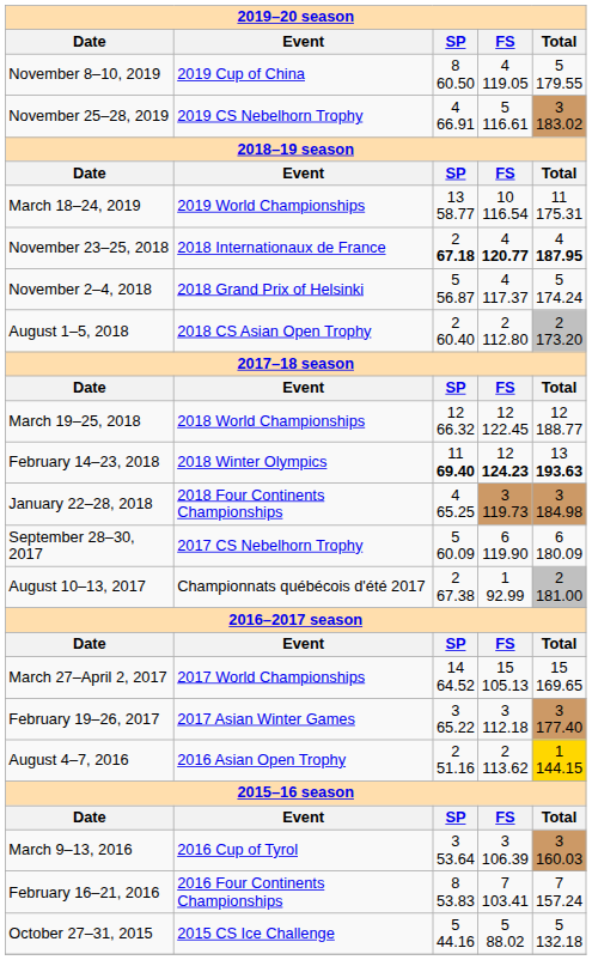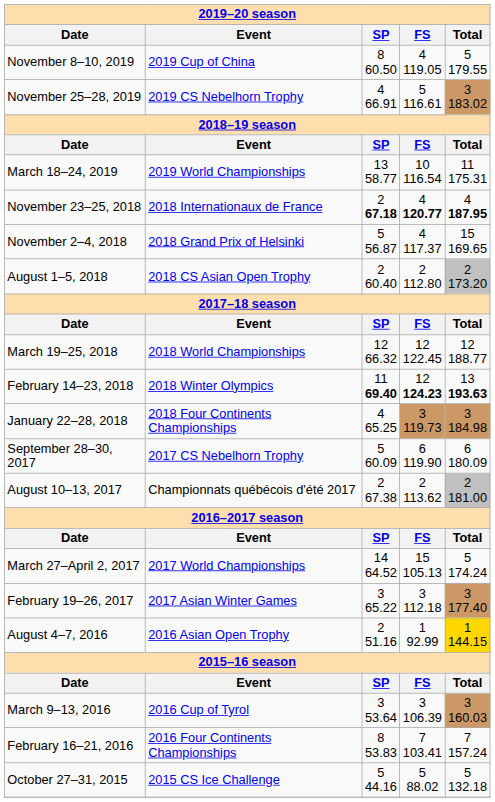 <table class="wikitable">
 <tr>
 <th style="background-color: #ffdead;" colspan=6 align=center><a href='#'>2019–20 season</a></th>
 </tr>
 <tr>
 <th>Date</th>
 <th>Event</th>
 <th><a href='#'>SP</a></th>
 <th><a href='#'>FS</a></th>
 <th>Total</th>
 </tr>
 <tr>
 <td>November 8–10, 2019</td>
 <td><a href='#'>2019 Cup of China</a></td>
 <td align=center>8 <br> 60.50</td>
 <td align=center>4 <br> 119.05</td>
 <td align=center>5 <br> 179.55</td>
 </tr>
 <tr>
 <td>November 25–28, 2019</td>
 <td><a href='#'>2019 CS Nebelhorn Trophy</a></td>
 <td align=center>4 <br> 66.91</td>
 <td align=center>5 <br> 116.61</td>
 <td align=center bgcolor=cc9966>3 <br> 183.02</td>
 </tr>
 <tr>
 <th style="background-color: #ffdead;" colspan=6 align=center><a href='#'>2018–19 season</a></th>
 </tr>
 <tr>
 <th>Date</th>
 <th>Event</th>
 <th><a href='#'>SP</a></th>
 <th><a href='#'>FS</a></th>
 <th>Total</th>
 </tr>
 <tr>
 <td>March 18–24, 2019</td>
 <td><a href='#'>2019 World Championships</a></td>
 <td align=center>13 <br> 58.77</td>
 <td align=center>10 <br> 116.54</td>
 <td align=center>11 <br> 175.31</td>
 </tr>
 <tr>
 <td>November 23–25, 2018</td>
 <td><a href='#'>2018 Internationaux de France</a></td>
 <td align=center>2 <br> <strong>67.18</strong></td>
 <td align=center>4 <br> <strong>120.77</strong></td>
 <td align=center>4 <br> <strong>187.95</strong></td>
 </tr>
 <tr>
 <td>November 2–4, 2018</td>
 <td><a href='#'>2018 Grand Prix of Helsinki</a></td>
 <td align=center>5 <br> 56.87</td>
 <td align=center>4 <br> 117.37</td>
-<td align=center>5 <br> 174.24</td>
+<td align=center>15 <br> 169.65</td>
 </tr>
 <tr>
 <td>August 1–5, 2018</td>
 <td><a href='#'>2018 CS Asian Open Trophy</a></td>
 <td align=center>2 <br> 60.40</td>
 <td align=center>2 <br> 112.80</td>
 <td align=center bgcolor=silver>2 <br> 173.20</td>
 </tr>
 <tr>
 <th style="background-color: #ffdead;" colspan=6 align=center><a href='#'>2017–18 season</a></th>
 </tr>
 <tr>
 <th>Date</th>
 <th>Event</th>
 <th><a href='#'>SP</a></th>
 <th><a href='#'>FS</a></th>
 <th>Total</th>
 </tr>
 <tr>
 <td>March 19–25, 2018</td>
 <td><a href='#'>2018 World Championships</a></td>
 <td align=center>12 <br> 66.32</td>
 <td align=center>12 <br> 122.45</td>
 <td align=center>12 <br> 188.77</td>
 </tr>
 <tr>
 <td>February 14–23, 2018</td>
 <td><a href='#'>2018 Winter Olympics</a></td>
 <td align=center>11 <br> <strong>69.40</strong></td>
 <td align=center>12 <br> <strong>124.23</strong></td>
 <td align=center>13 <br> <strong>193.63</strong></td>
 </tr>
 <tr>
 <td>January 22–28, 2018</td>
 <td><a href='#'>2018 Four Continents Championships</a></td>
 <td align=center>4 <br> 65.25</td>
 <td align=center bgcolor=cc9966>3 <br> 119.73</td>
 <td align=center bgcolor=cc9966>3 <br> 184.98</td>
 </tr>
 <tr>
 <td>September 28–30, 2017</td>
 <td><a href='#'>2017 CS Nebelhorn Trophy</a></td>
 <td align=center>5 <br> 60.09</td>
 <td align=center>6 <br> 119.90</td>
 <td align=center>6 <br> 180.09</td>
 </tr>
 <tr>
 <td>August 10–13, 2017</td>
 <td>Championnats québécois d'été 2017</td>
 <td align=center>2 <br> 67.38</td>
-<td align=center>1 <br> 92.99</td>
+<td align=center>2 <br> 113.62</td>
 <td align=center bgcolor=silver>2 <br> 181.00</td>
 </tr>
 <tr>
 <th style="background-color: #ffdead;" colspan=7 align=center><strong><a href='#'>2016–2017 season</a></strong></th>
 </tr>
 <tr>
 <th>Date</th>
 <th>Event</th>
 <th><a href='#'>SP</a></th>
 <th><a href='#'>FS</a></th>
 <th>Total</th>
 </tr>
 <tr>
 <td>March 27–April 2, 2017</td>
 <td><a href='#'>2017 World Championships</a></td>
 <td align=center>14 <br> 64.52</td>
 <td align=center>15 <br> 105.13</td>
-<td align=center>15 <br> 169.65</td>
+<td align=center>5 <br> 174.24</td>
 </tr>
 <tr>
 <td>February 19–26, 2017</td>
 <td><a href='#'>2017 Asian Winter Games</a></td>
 <td align=center>3 <br> 65.22</td>
 <td align=center>3 <br> 112.18</td>
 <td align=center bgcolor=cc9966>3 <br> 177.40</td>
 </tr>
 <tr>
 <td>August 4–7, 2016</td>
 <td><a href='#'>2016 Asian Open Trophy</a></td>
 <td align=center>2 <br> 51.16</td>
-<td align=center>2 <br> 113.62</td>
+<td align=center>1 <br> 92.99</td>
 <td align=center bgcolor=gold>1 <br> 144.15</td>
 </tr>
 <tr>
 <th style="background-color: #ffdead;" colspan=6 align=center><a href='#'>2015–16 season</a></th>
 </tr>
 <tr>
 <th>Date</th>
 <th>Event</th>
 <th><a href='#'>SP</a></th>
 <th><a href='#'>FS</a></th>
 <th>Total</th>
 </tr>
 <tr>
 <td>March 9–13, 2016</td>
 <td><a href='#'>2016 Cup of Tyrol</a></td>
 <td align=center>3 <br> 53.64</td>
 <td align=center>3 <br> 106.39</td>
 <td align=center bgcolor=cc9966>3 <br> 160.03</td>
 </tr>
 <tr>
 <td>February 16–21, 2016</td>
 <td><a href='#'>2016 Four Continents Championships</a></td>
 <td align=center>8 <br> 53.83</td>
 <td align=center>7 <br> 103.41</td>
 <td align=center>7 <br> 157.24</td>
 </tr>
 <tr>
 <td>October 27–31, 2015</td>
 <td><a href='#'>2015 CS Ice Challenge</a></td>
 <td align=center>5 <br> 44.16</td>
 <td align=center>5 <br> 88.02</td>
 <td align=center>5 <br> 132.18</td>
 </tr>
 <tr>
 </tr>
 </table>
